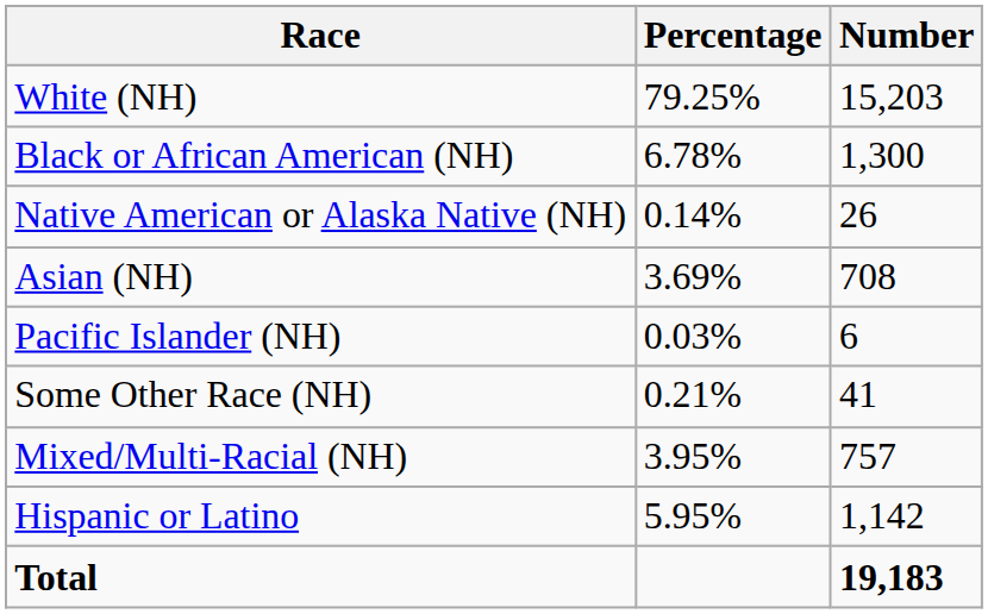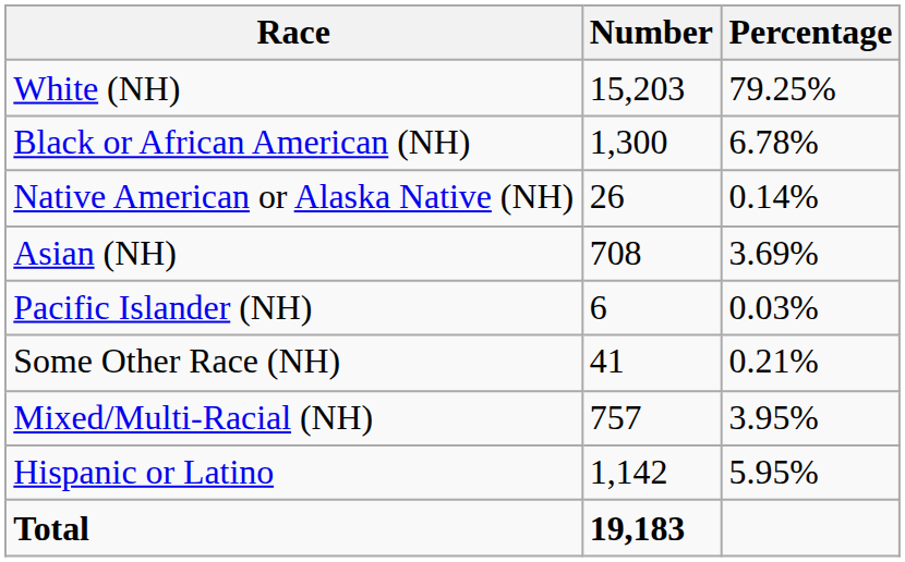 <table class="wikitable">
 <tr>
 <th>Race</th>
+<th>Number</th>
 <th>Percentage</th>
-<th>Number</th>
 </tr>
 <tr>
 <td><a href='#'>White</a> (NH)</td>
+<td>15,203</td>
 <td>79.25%</td>
-<td>15,203</td>
 </tr>
 <tr>
 <td><a href='#'>Black or African American</a> (NH)</td>
+<td>1,300</td>
 <td>6.78%</td>
-<td>1,300</td>
 </tr>
 <tr>
 <td><a href='#'>Native American</a> or <a href='#'>Alaska Native</a> (NH)</td>
+<td>26</td>
 <td>0.14%</td>
-<td>26</td>
 </tr>
 <tr>
 <td><a href='#'>Asian</a> (NH)</td>
+<td>708</td>
 <td>3.69%</td>
-<td>708</td>
 </tr>
 <tr>
 <td><a href='#'>Pacific Islander</a> (NH)</td>
+<td>6</td>
 <td>0.03%</td>
-<td>6</td>
 </tr>
 <tr>
 <td>Some Other Race (NH)</td>
+<td>41</td>
 <td>0.21%</td>
-<td>41</td>
 </tr>
 <tr>
 <td><a href='#'>Mixed/Multi-Racial</a> (NH)</td>
+<td>757</td>
 <td>3.95%</td>
-<td>757</td>
 </tr>
 <tr>
 <td><a href='#'>Hispanic or Latino</a></td>
+<td>1,142</td>
 <td>5.95%</td>
-<td>1,142</td>
 </tr>
 <tr>
 <td><strong>Total</strong></td>
+<td><strong>19,183</strong></td>
 <td></td>
-<td><strong>19,183</strong></td>
 </tr>
 </table>
